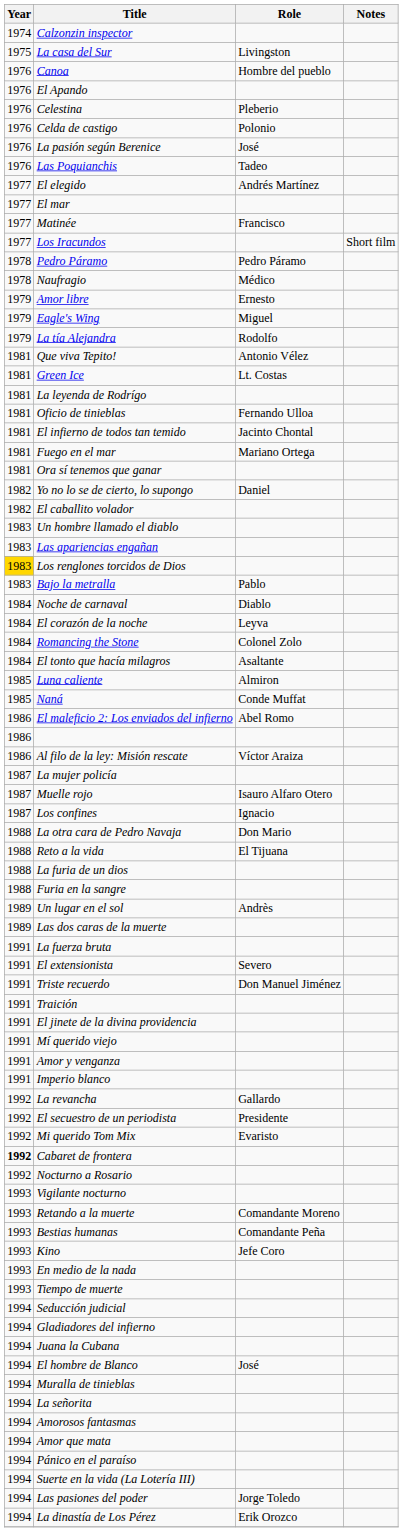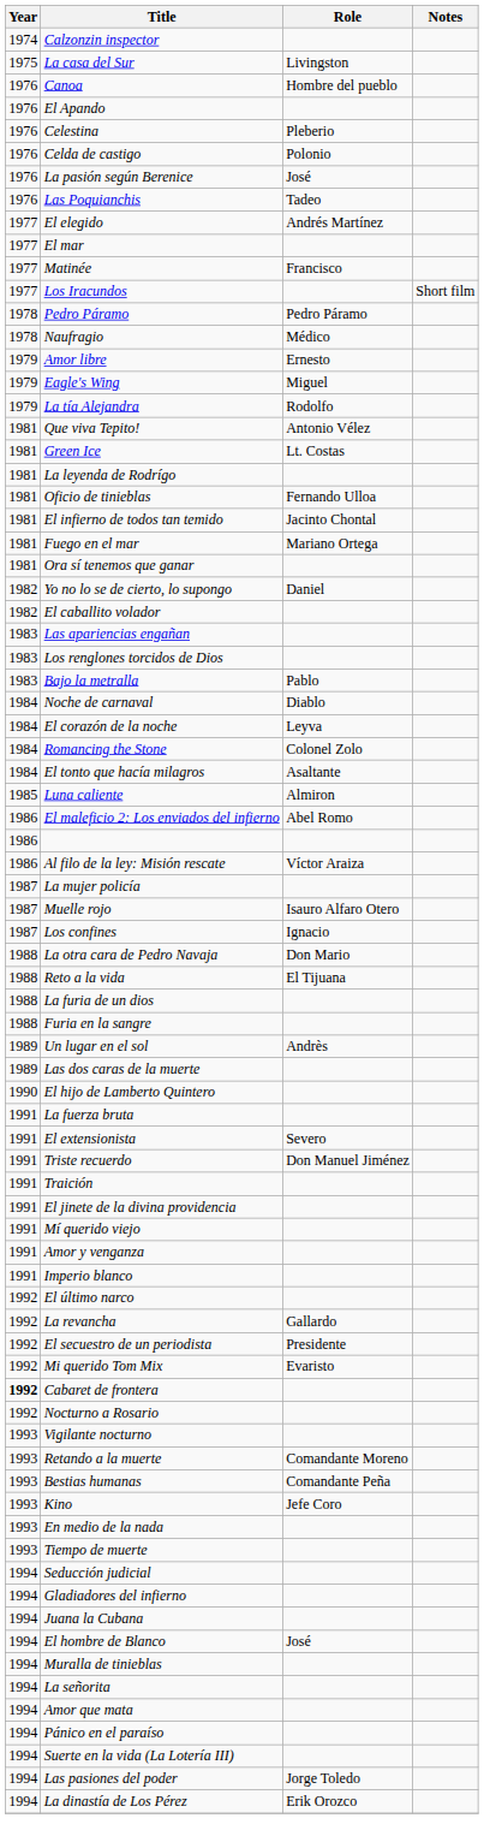 <table class="wikitable sortable">
 <tr>
 <th>Year</th>
 <th>Title</th>
 <th>Role</th>
 <th>Notes</th>
 </tr>
 <tr>
 <td>1974</td>
 <td><em><a href='#'>Calzonzin inspector</a></em></td>
 <td></td>
 <td></td>
 </tr>
 <tr>
 <td>1975</td>
 <td><em><a href='#'>La casa del Sur</a></em></td>
 <td>Livingston</td>
 <td></td>
 </tr>
 <tr>
 <td>1976</td>
 <td><em><a href='#'>Canoa</a></em></td>
 <td>Hombre del pueblo</td>
 <td></td>
 </tr>
 <tr>
 <td>1976</td>
 <td><em>El Apando</em></td>
 <td></td>
 <td></td>
 </tr>
 <tr>
 <td>1976</td>
 <td><em>Celestina</em></td>
 <td>Pleberio</td>
 <td></td>
 </tr>
 <tr>
 <td>1976</td>
 <td><em>Celda de castigo</em></td>
 <td>Polonio</td>
 <td></td>
 </tr>
 <tr>
 <td>1976</td>
 <td><em>La pasión según Berenice</em></td>
 <td>José</td>
 <td></td>
 </tr>
 <tr>
 <td>1976</td>
 <td><em><a href='#'>Las Poquianchis</a></em></td>
 <td>Tadeo</td>
 <td></td>
 </tr>
 <tr>
 <td>1977</td>
 <td><em>El elegido</em></td>
 <td>Andrés Martínez</td>
 <td></td>
 </tr>
 <tr>
 <td>1977</td>
 <td><em>El mar</em></td>
 <td></td>
 <td></td>
 </tr>
 <tr>
 <td>1977</td>
 <td><em>Matinée</em></td>
 <td>Francisco</td>
 <td></td>
 </tr>
 <tr>
 <td>1977</td>
 <td><em><a href='#'>Los Iracundos</a></em></td>
 <td></td>
 <td>Short film</td>
 </tr>
 <tr>
 <td>1978</td>
 <td><em><a href='#'>Pedro Páramo</a></em></td>
 <td>Pedro Páramo</td>
 <td></td>
 </tr>
 <tr>
 <td>1978</td>
 <td><em>Naufragio</em></td>
 <td>Médico</td>
 <td></td>
 </tr>
 <tr>
 <td>1979</td>
 <td><em><a href='#'>Amor libre</a></em></td>
 <td>Ernesto</td>
 <td></td>
 </tr>
 <tr>
 <td>1979</td>
 <td><em><a href='#'>Eagle's Wing</a></em></td>
 <td>Miguel</td>
 <td></td>
 </tr>
 <tr>
 <td>1979</td>
 <td><em><a href='#'>La tía Alejandra</a></em></td>
 <td>Rodolfo</td>
 <td></td>
 </tr>
 <tr>
 <td>1981</td>
 <td><em>Que viva Tepito!</em></td>
 <td>Antonio Vélez</td>
 <td></td>
 </tr>
 <tr>
 <td>1981</td>
 <td><em><a href='#'>Green Ice</a></em></td>
 <td>Lt. Costas</td>
 <td></td>
 </tr>
 <tr>
 <td>1981</td>
 <td><em>La leyenda de Rodrígo</em></td>
 <td></td>
 <td></td>
 </tr>
 <tr>
 <td>1981</td>
 <td><em>Oficio de tinieblas</em></td>
 <td>Fernando Ulloa</td>
 <td></td>
 </tr>
 <tr>
 <td>1981</td>
 <td><em>El infierno de todos tan temido </em></td>
 <td>Jacinto Chontal</td>
 <td></td>
 </tr>
 <tr>
 <td>1981</td>
 <td><em>Fuego en el mar</em></td>
 <td>Mariano Ortega</td>
 <td></td>
 </tr>
 <tr>
 <td>1981</td>
 <td><em>Ora sí tenemos que ganar</em></td>
 <td></td>
 <td></td>
 </tr>
 <tr>
 <td>1982</td>
 <td><em>Yo no lo se de cierto, lo supongo</em></td>
 <td>Daniel</td>
 <td></td>
 </tr>
 <tr>
 <td>1982</td>
 <td><em>El caballito volador</em></td>
 <td></td>
 <td></td>
 </tr>
 <tr>
 <td>1983</td>
-<td><em>Un hombre llamado el diablo</em></td>
+<td><em><a href='#'>Las apariencias engañan</a></em></td>
 <td></td>
 <td></td>
 </tr>
 <tr>
 <td>1983</td>
-<td><em><a href='#'>Las apariencias engañan</a></em></td>
-<td></td>
-<td></td>
-</tr>
-<tr>
-<td style="background: gold;">1983</td>
 <td><em>Los renglones torcidos de Dios </em></td>
 <td></td>
 <td></td>
 </tr>
 <tr>
 <td>1983</td>
 <td><em><a href='#'>Bajo la metralla</a></em></td>
 <td>Pablo</td>
 <td></td>
 </tr>
 <tr>
 <td>1984</td>
 <td><em>Noche de carnaval</em></td>
 <td>Diablo</td>
 <td></td>
 </tr>
 <tr>
 <td>1984</td>
 <td><em>El corazón de la noche</em></td>
 <td>Leyva</td>
 <td></td>
 </tr>
 <tr>
 <td>1984</td>
 <td><em><a href='#'>Romancing the Stone</a></em></td>
 <td>Colonel Zolo</td>
 <td></td>
 </tr>
 <tr>
 <td>1984</td>
 <td><em>El tonto que hacía milagros</em></td>
 <td>Asaltante</td>
 <td></td>
 </tr>
 <tr>
 <td>1985</td>
 <td><em><a href='#'>Luna caliente</a></em></td>
 <td>Almiron</td>
-<td></td>
-</tr>
-<tr>
-<td>1985</td>
-<td><em><a href='#'>Naná</a></em></td>
-<td>Conde Muffat</td>
 <td></td>
 </tr>
 <tr>
 <td>1986</td>
 <td><em><a href='#'>El maleficio 2: Los enviados del infierno</a></em></td>
 <td>Abel Romo</td>
 <td></td>
 </tr>
 <tr>
 <td>1986</td>
 <td><em></em></td>
 <td></td>
 <td></td>
 </tr>
 <tr>
 <td>1986</td>
 <td><em>Al filo de la ley: Misión rescate</em></td>
 <td>Víctor Araiza</td>
 <td></td>
 </tr>
 <tr>
 <td>1987</td>
 <td><em>La mujer policía</em></td>
 <td></td>
 <td></td>
 </tr>
 <tr>
 <td>1987</td>
 <td><em>Muelle rojo</em></td>
 <td>Isauro Alfaro Otero</td>
 <td></td>
 </tr>
 <tr>
 <td>1987</td>
 <td><em>Los confines</em></td>
 <td>Ignacio</td>
 <td></td>
 </tr>
 <tr>
 <td>1988</td>
 <td><em>La otra cara de Pedro Navaja</em></td>
 <td>Don Mario</td>
 <td></td>
 </tr>
 <tr>
 <td>1988</td>
 <td><em>Reto a la vida</em></td>
 <td>El Tijuana</td>
 <td></td>
 </tr>
 <tr>
 <td>1988</td>
 <td><em>La furia de un dios</em></td>
 <td></td>
 <td></td>
 </tr>
 <tr>
 <td>1988</td>
 <td><em>Furia en la sangre</em></td>
 <td></td>
 <td></td>
 </tr>
 <tr>
 <td>1989</td>
 <td><em>Un lugar en el sol</em></td>
 <td>Andrès</td>
 <td></td>
 </tr>
 <tr>
 <td>1989</td>
 <td><em>Las dos caras de la muerte</em></td>
 <td></td>
 <td></td>
 </tr>
 <tr>
+<td>1990</td>
+<td><em>El hijo de Lamberto Quintero</em></td>
+<td></td>
+<td></td>
+</tr>
+<tr>
 <td>1991</td>
 <td><em>La fuerza bruta</em></td>
 <td></td>
 <td></td>
 </tr>
 <tr>
 <td>1991</td>
 <td><em>El extensionista</em></td>
 <td>Severo</td>
 <td></td>
 </tr>
 <tr>
 <td>1991</td>
 <td><em>Triste recuerdo</em></td>
 <td>Don Manuel Jiménez</td>
 <td></td>
 </tr>
 <tr>
 <td>1991</td>
 <td><em>Traición</em></td>
 <td></td>
 <td></td>
 </tr>
 <tr>
 <td>1991</td>
 <td><em>El jinete de la divina providencia</em></td>
 <td></td>
 <td></td>
 </tr>
 <tr>
 <td>1991</td>
 <td><em>Mí querido viejo</em></td>
 <td></td>
 <td></td>
 </tr>
 <tr>
 <td>1991</td>
 <td><em>Amor y venganza</em></td>
 <td></td>
 <td></td>
 </tr>
 <tr>
 <td>1991</td>
 <td><em>Imperio blanco </em></td>
+<td></td>
+<td></td>
+</tr>
+<tr>
+<td>1992</td>
+<td><em>El último narco</em></td>
 <td></td>
 <td></td>
 </tr>
 <tr>
 <td>1992</td>
 <td><em>La revancha</em></td>
 <td>Gallardo</td>
 <td></td>
 </tr>
 <tr>
 <td>1992</td>
 <td><em>El secuestro de un periodista</em></td>
 <td>Presidente</td>
 <td></td>
 </tr>
 <tr>
 <td>1992</td>
 <td><em>Mi querido Tom Mix</em></td>
 <td>Evaristo</td>
 <td></td>
 </tr>
 <tr>
 <td><strong>1992</strong></td>
 <td><em>Cabaret de frontera</em></td>
 <td></td>
 <td></td>
 </tr>
 <tr>
 <td>1992</td>
 <td><em>Nocturno a Rosario</em></td>
 <td></td>
 <td></td>
 </tr>
 <tr>
 <td>1993</td>
 <td><em>Vigilante nocturno </em></td>
 <td></td>
 <td></td>
 </tr>
 <tr>
 <td>1993</td>
 <td><em>Retando a la muerte</em></td>
 <td>Comandante Moreno</td>
 <td></td>
 </tr>
 <tr>
 <td>1993</td>
 <td><em>Bestias humanas </em></td>
 <td>Comandante Peña</td>
 <td></td>
 </tr>
 <tr>
 <td>1993</td>
 <td><em>Kino </em></td>
 <td>Jefe Coro</td>
 <td></td>
 </tr>
 <tr>
 <td>1993</td>
 <td><em>En medio de la nada</em></td>
 <td></td>
 <td></td>
 </tr>
 <tr>
 <td>1993</td>
 <td><em>Tiempo de muerte</em></td>
 <td></td>
 <td></td>
 </tr>
 <tr>
 <td>1994</td>
 <td><em>Seducción judicial</em></td>
 <td></td>
 <td></td>
 </tr>
 <tr>
 <td>1994</td>
 <td><em>Gladiadores del infierno</em></td>
 <td></td>
 <td></td>
 </tr>
 <tr>
 <td>1994</td>
 <td><em>Juana la Cubana</em></td>
 <td></td>
 <td></td>
 </tr>
 <tr>
 <td>1994</td>
 <td><em>El hombre de Blanco</em></td>
 <td>José</td>
 <td></td>
 </tr>
 <tr>
 <td>1994</td>
 <td><em>Muralla de tinieblas</em></td>
 <td></td>
 <td></td>
 </tr>
 <tr>
 <td>1994</td>
 <td><em>La señorita</em></td>
 <td></td>
 <td></td>
 </tr>
 <tr>
 <td>1994</td>
-<td><em>Amorosos fantasmas </em></td>
-<td></td>
-<td></td>
-</tr>
-<tr>
-<td>1994</td>
 <td><em>Amor que mata</em></td>
 <td></td>
 <td></td>
 </tr>
 <tr>
 <td>1994</td>
 <td><em>Pánico en el paraíso</em></td>
 <td></td>
 <td></td>
 </tr>
 <tr>
 <td>1994</td>
 <td><em>Suerte en la vida (La Lotería III) </em></td>
 <td></td>
 <td></td>
 </tr>
 <tr>
 <td>1994</td>
 <td><em>Las pasiones del poder</em></td>
 <td>Jorge Toledo</td>
 <td></td>
 </tr>
 <tr>
 <td>1994</td>
 <td><em>La dinastía de Los Pérez</em></td>
 <td>Erik Orozco</td>
 <td></td>
 </tr>
 <tr>
 </tr>
 </table>
